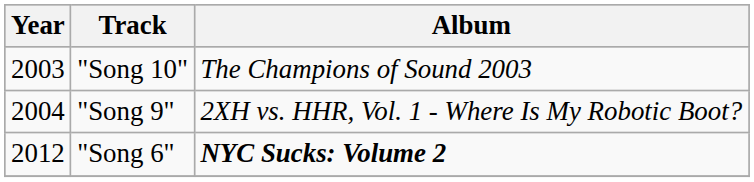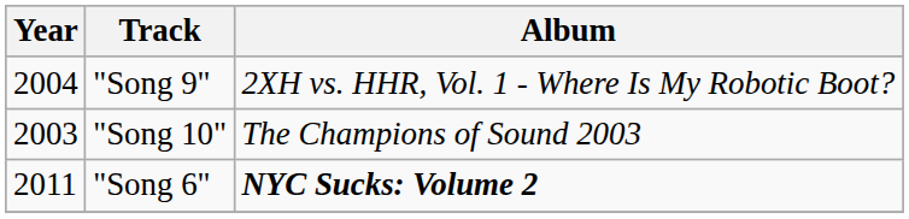 <table class="wikitable">
 <tr>
 <th>Year</th>
 <th>Track</th>
 <th>Album</th>
 </tr>
 <tr>
+<td>2004</td>
+<td>"Song 9"</td>
+<td><em>2XH vs. HHR, Vol. 1 - Where Is My Robotic Boot?</em></td>
+</tr>
+<tr>
 <td>2003</td>
 <td>"Song 10"</td>
 <td><em>The Champions of Sound 2003</em></td>
 </tr>
 <tr>
-<td>2004</td>
-<td>"Song 9"</td>
-<td><em>2XH vs. HHR, Vol. 1 - Where Is My Robotic Boot?</em></td>
-</tr>
-<tr>
-<td>2012</td>
+<td>2011</td>
 <td>"Song 6"</td>
 <td><strong><em>NYC Sucks: Volume 2</em></strong></td>
 </tr>
 <tr>
 </tr>
 </table>
